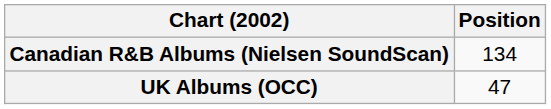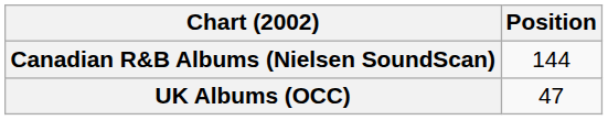 <table class="wikitable plainrowheaders">
 <tr>
 <th>Chart (2002)</th>
 <th>Position</th>
 </tr>
 <tr>
 <th scope="row">Canadian R&B Albums (Nielsen SoundScan)</th>
-<td style="text-align:center;">134</td>
+<td style="text-align:center;">144</td>
 </tr>
 <tr>
 <th scope="row">UK Albums (OCC)</th>
 <td style="text-align:center;">47</td>
 </tr>
 </table>
